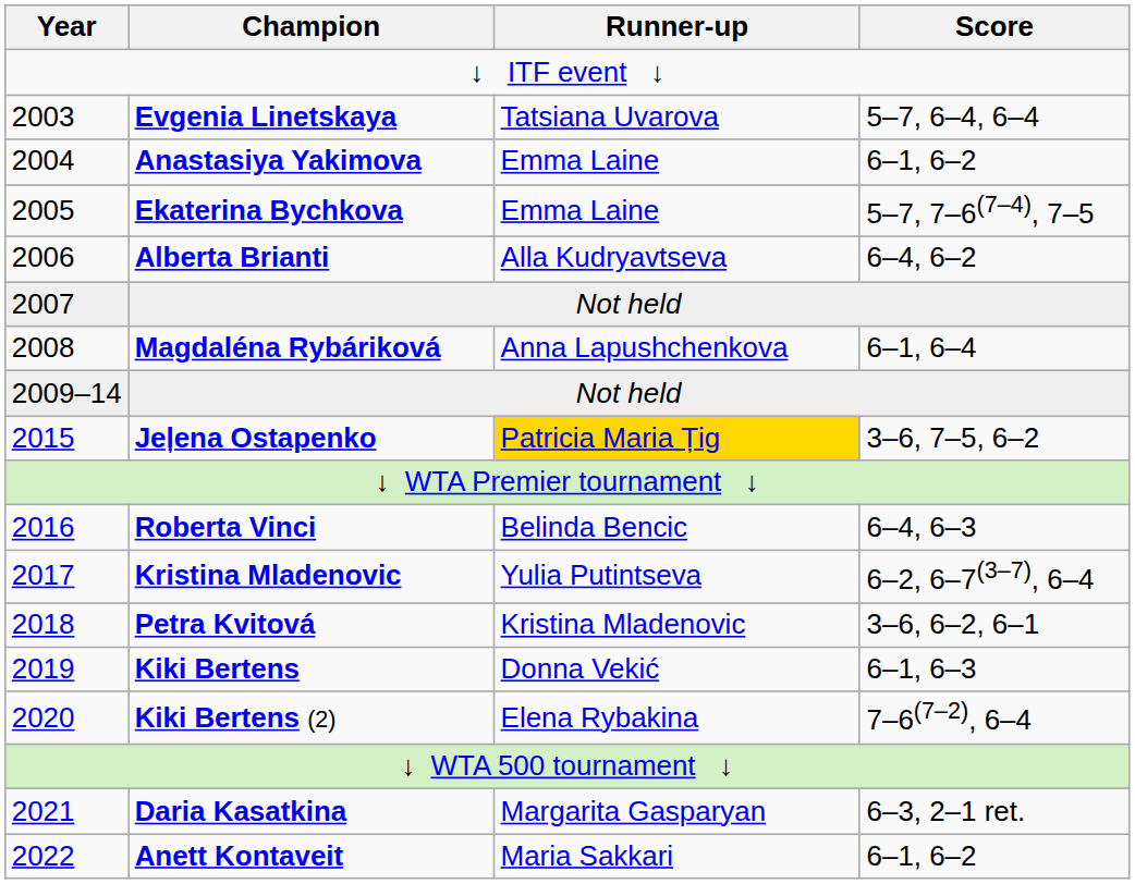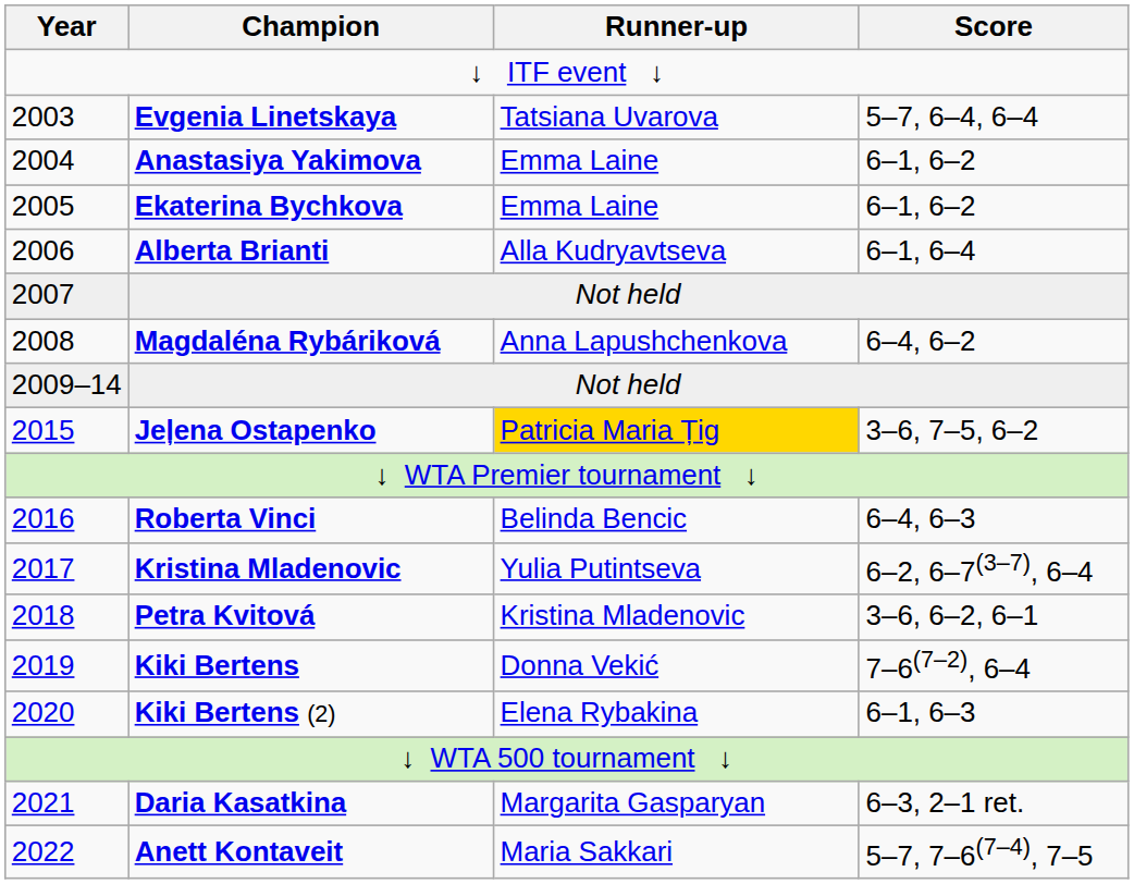 <table class="wikitable">
 <tr>
 <th>Year</th>
 <th width="200">Champion</th>
 <th width="200">Runner-up</th>
 <th width="145">Score</th>
 </tr>
 <tr>
 <td colspan="5" align="center">↓   <a href='#'>ITF event</a>   ↓</td>
 </tr>
 <tr>
 <td>2003</td>
 <td> <strong><a href='#'>Evgenia Linetskaya</a></strong></td>
 <td> <a href='#'>Tatsiana Uvarova</a></td>
 <td>5–7, 6–4, 6–4</td>
 </tr>
 <tr>
 <td>2004</td>
 <td> <strong><a href='#'>Anastasiya Yakimova</a></strong></td>
 <td> <a href='#'>Emma Laine</a></td>
 <td>6–1, 6–2</td>
 </tr>
 <tr>
 <td>2005</td>
 <td> <strong><a href='#'>Ekaterina Bychkova</a></strong></td>
 <td> <a href='#'>Emma Laine</a></td>
-<td>5–7, 7–6<sup>(7–4)</sup>, 7–5</td>
+<td>6–1, 6–2</td>
 </tr>
 <tr>
 <td>2006</td>
 <td> <strong><a href='#'>Alberta Brianti</a></strong></td>
 <td> <a href='#'>Alla Kudryavtseva</a></td>
-<td>6–4, 6–2</td>
+<td>6–1, 6–4</td>
 </tr>
 <tr style="background:#efefef;">
 <td>2007</td>
 <td rowspan="1" colspan="3" align="center"><em>Not held</em></td>
 </tr>
 <tr>
 <td>2008</td>
 <td> <strong><a href='#'>Magdaléna Rybáriková</a></strong></td>
 <td> <a href='#'>Anna Lapushchenkova</a></td>
-<td>6–1, 6–4</td>
+<td>6–4, 6–2</td>
 </tr>
 <tr style="background:#efefef;">
 <td>2009–14</td>
 <td rowspan="1" colspan="3" align="center"><em>Not held</em></td>
 </tr>
 <tr>
 <td><a href='#'>2015</a></td>
 <td> <strong><a href='#'>Jeļena Ostapenko</a></strong></td>
 <td style="background: gold;"> <a href='#'>Patricia Maria Țig</a></td>
 <td>3–6, 7–5, 6–2</td>
 </tr>
 <tr>
 <td colspan=8 style=background:#D4F1C5 align=center>↓  <a href='#'>WTA Premier tournament</a>   ↓</td>
 </tr>
 <tr>
 <td><a href='#'>2016</a></td>
 <td> <strong><a href='#'>Roberta Vinci</a></strong></td>
 <td> <a href='#'>Belinda Bencic</a></td>
 <td>6–4, 6–3</td>
 </tr>
 <tr>
 <td><a href='#'>2017</a></td>
 <td> <strong><a href='#'>Kristina Mladenovic</a></strong></td>
 <td> <a href='#'>Yulia Putintseva</a></td>
 <td>6–2, 6–7<sup>(3–7)</sup>, 6–4</td>
 </tr>
 <tr>
 <td><a href='#'>2018</a></td>
 <td> <strong><a href='#'>Petra Kvitová</a></strong></td>
 <td> <a href='#'>Kristina Mladenovic</a></td>
 <td>3–6, 6–2, 6–1</td>
 </tr>
 <tr>
 <td><a href='#'>2019</a></td>
 <td> <strong><a href='#'>Kiki Bertens</a></strong></td>
 <td> <a href='#'>Donna Vekić</a></td>
-<td>6–1, 6–3</td>
+<td>7–6<sup>(7–2)</sup>, 6–4</td>
 </tr>
 <tr>
 <td><a href='#'>2020</a></td>
 <td> <strong><a href='#'>Kiki Bertens</a></strong> <small>(2)</small></td>
 <td> <a href='#'>Elena Rybakina</a></td>
-<td>7–6<sup>(7–2)</sup>, 6–4</td>
+<td>6–1, 6–3</td>
 </tr>
 <tr>
 <td colspan=8 style=background:#D4F1C5 align=center>↓  <a href='#'>WTA 500 tournament</a>   ↓</td>
 </tr>
 <tr>
 <td><a href='#'>2021</a></td>
 <td> <strong><a href='#'>Daria Kasatkina</a></strong></td>
 <td> <a href='#'>Margarita Gasparyan</a></td>
 <td>6–3, 2–1 ret.</td>
 </tr>
 <tr>
 <td><a href='#'>2022</a></td>
 <td> <strong><a href='#'>Anett Kontaveit</a></strong></td>
 <td> <a href='#'>Maria Sakkari</a></td>
-<td>6–1, 6–2</td>
+<td>5–7, 7–6<sup>(7–4)</sup>, 7–5</td>
 </tr>
 </table>
